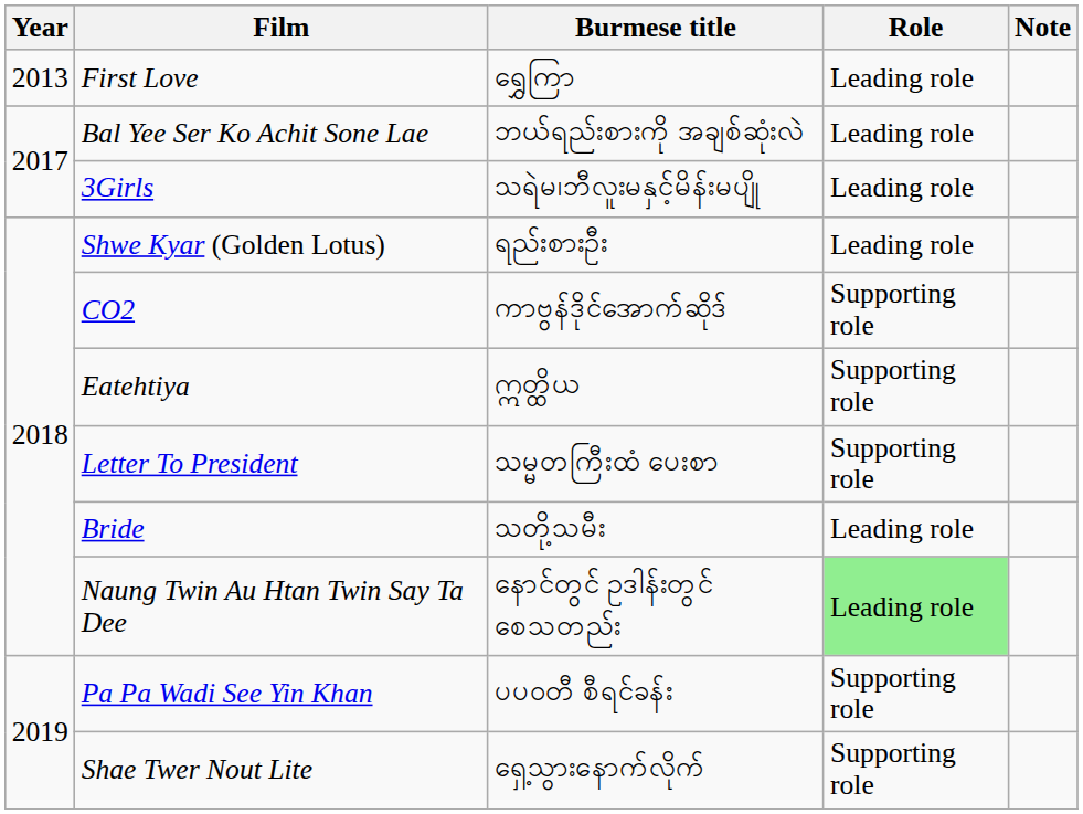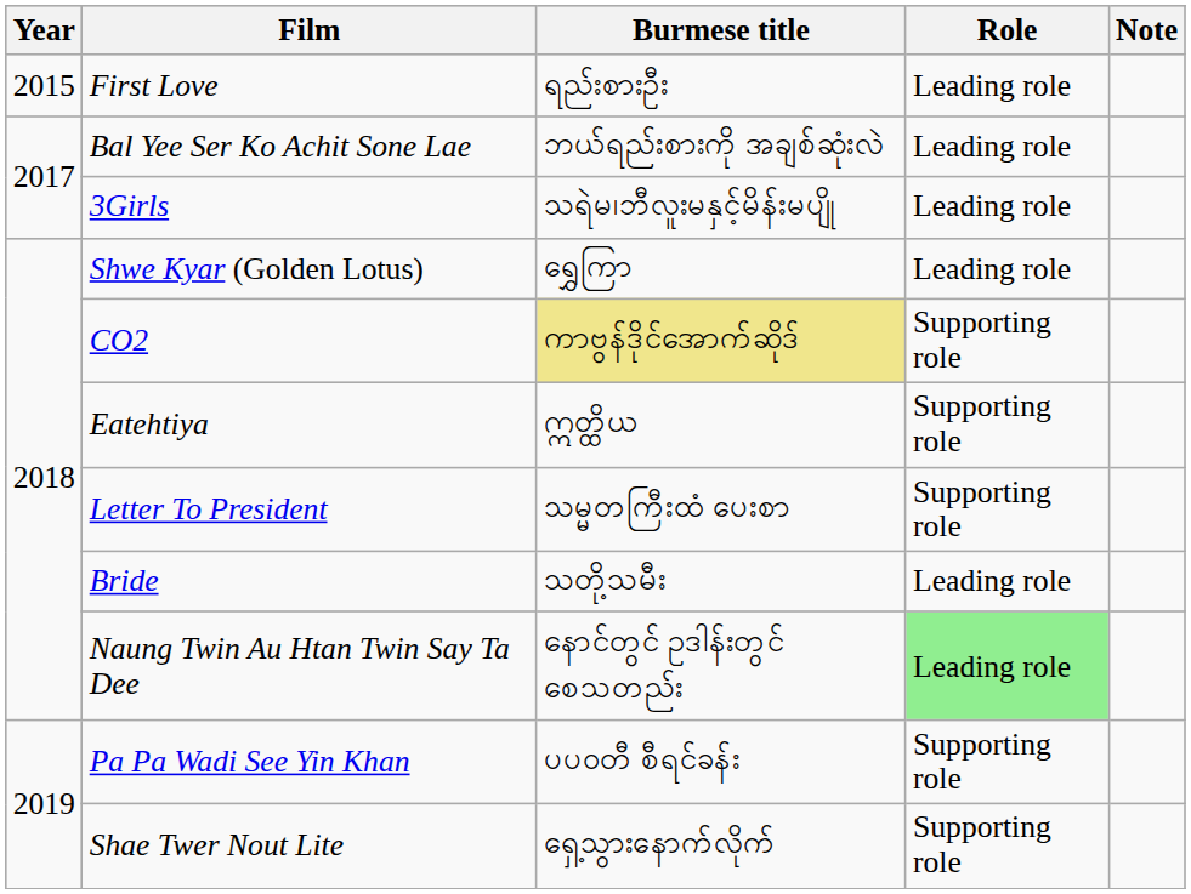 <table class="wikitable sortable">
 <tr>
 <th>Year</th>
 <th>Film</th>
 <th>Burmese title</th>
 <th>Role</th>
 <th>Note</th>
 </tr>
 <tr>
-<td>2013</td>
+<td>2015</td>
 <td><em>First Love</em></td>
-<td>ရွှေကြာ</td>
+<td>ရည်းစားဦး</td>
 <td>Leading role</td>
 <td></td>
 </tr>
 <tr>
 <td rowspan=2>2017</td>
 <td><em>Bal Yee Ser Ko Achit Sone Lae</em></td>
 <td>ဘယ်ရည်းစားကို အချစ်ဆုံးလဲ</td>
 <td>Leading role</td>
 <td></td>
 </tr>
 <tr>
 <td><em><a href='#'>3Girls</a></em></td>
 <td>သရဲမ၊ဘီလူးမနှင့်မိန်းမပျို</td>
 <td>Leading role</td>
 <td></td>
 </tr>
 <tr>
 <td rowspan=6>2018</td>
 <td><em><a href='#'>Shwe Kyar</a></em> (Golden Lotus)</td>
-<td>ရည်းစားဦး</td>
+<td>ရွှေကြာ</td>
 <td>Leading role</td>
 <td></td>
 </tr>
 <tr>
 <td><em><a href='#'>CO2</a></em></td>
-<td>ကာဗွန်ဒိုင်အောက်ဆိုဒ်</td>
+<td style="background: khaki;">ကာဗွန်ဒိုင်အောက်ဆိုဒ်</td>
 <td>Supporting role</td>
 <td></td>
 </tr>
 <tr>
 <td><em>Eatehtiya</em></td>
 <td>ဣတ္ထိယ</td>
 <td>Supporting role</td>
 <td></td>
 </tr>
 <tr>
 <td><em><a href='#'>Letter To President</a></em></td>
 <td>သမ္မတကြီးထံ ပေးစာ</td>
 <td>Supporting role</td>
 <td></td>
 </tr>
 <tr>
 <td><em><a href='#'>Bride</a></em></td>
 <td>သတို့သမီး</td>
 <td>Leading role</td>
 <td></td>
 </tr>
 <tr>
 <td><em>Naung Twin Au Htan Twin Say Ta Dee</em></td>
 <td>နောင်တွင် ဥဒါန်းတွင်စေသတည်း</td>
 <td style="background: lightgreen;">Leading role</td>
 <td></td>
 </tr>
 <tr>
 <td rowspan=2>2019</td>
 <td><em><a href='#'>Pa Pa Wadi See Yin Khan</a></em></td>
 <td>ပပဝတီ စီရင်ခန်း</td>
 <td>Supporting role</td>
 <td></td>
 </tr>
 <tr>
 <td><em>Shae Twer Nout Lite</em></td>
 <td>ရှေ့သွားနောက်လိုက်</td>
 <td>Supporting role</td>
 <td></td>
 </tr>
 <tr>
 </tr>
 </table>
